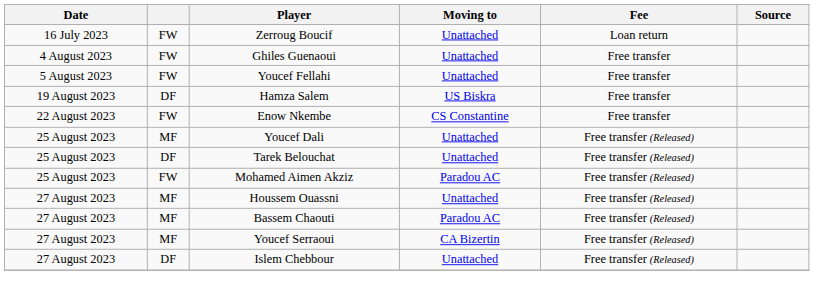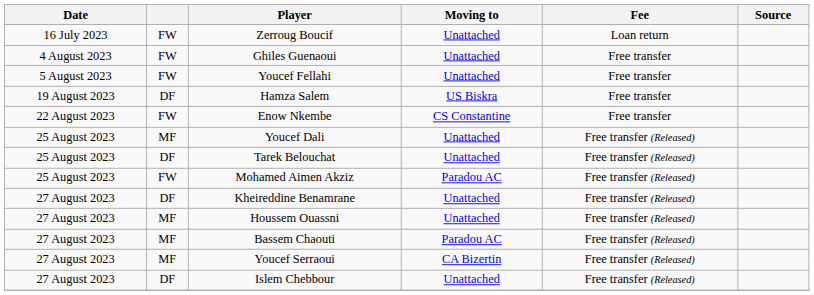 <table class="wikitable sortable" style="width:70%; text-align:center; font-size:85%; text-align:centre;">
 <tr>
 <th>Date</th>
 <th></th>
 <th>Player</th>
 <th>Moving to</th>
 <th>Fee</th>
 <th>Source</th>
 </tr>
 <tr>
 <td>16 July 2023</td>
 <td>FW</td>
 <td> Zerroug Boucif</td>
 <td><a href='#'>Unattached</a></td>
 <td>Loan return</td>
 <td></td>
 </tr>
 <tr>
 <td>4 August 2023</td>
 <td>FW</td>
 <td> Ghiles Guenaoui</td>
 <td><a href='#'>Unattached</a></td>
 <td>Free transfer</td>
 <td></td>
 </tr>
 <tr>
 <td>5 August 2023</td>
 <td>FW</td>
 <td> Youcef Fellahi</td>
 <td><a href='#'>Unattached</a></td>
 <td>Free transfer</td>
 <td></td>
 </tr>
 <tr>
 <td>19 August 2023</td>
 <td>DF</td>
 <td> Hamza Salem</td>
 <td><a href='#'>US Biskra</a></td>
 <td>Free transfer</td>
 <td></td>
 </tr>
 <tr>
 <td>22 August 2023</td>
 <td>FW</td>
 <td> Enow Nkembe</td>
 <td><a href='#'>CS Constantine</a></td>
 <td>Free transfer</td>
 <td></td>
 </tr>
 <tr>
 <td>25 August 2023</td>
 <td>MF</td>
 <td> Youcef Dali</td>
 <td><a href='#'>Unattached</a></td>
 <td>Free transfer <small><em>(Released)</em></small></td>
 <td></td>
 </tr>
 <tr>
 <td>25 August 2023</td>
 <td>DF</td>
 <td> Tarek Belouchat</td>
 <td><a href='#'>Unattached</a></td>
 <td>Free transfer <small><em>(Released)</em></small></td>
 <td></td>
 </tr>
 <tr>
 <td>25 August 2023</td>
 <td>FW</td>
 <td> Mohamed Aimen Akziz</td>
 <td><a href='#'>Paradou AC</a></td>
 <td>Free transfer <small><em>(Released)</em></small></td>
 <td></td>
 </tr>
 <tr>
 <td>27 August 2023</td>
+<td>DF</td>
+<td> Kheireddine Benamrane</td>
+<td><a href='#'>Unattached</a></td>
+<td>Free transfer <small><em>(Released)</em></small></td>
+<td></td>
+</tr>
+<tr>
+<td>27 August 2023</td>
 <td>MF</td>
 <td> Houssem Ouassni</td>
 <td><a href='#'>Unattached</a></td>
 <td>Free transfer <small><em>(Released)</em></small></td>
 <td></td>
 </tr>
 <tr>
 <td>27 August 2023</td>
 <td>MF</td>
 <td> Bassem Chaouti</td>
 <td><a href='#'>Paradou AC</a></td>
 <td>Free transfer <small><em>(Released)</em></small></td>
 <td></td>
 </tr>
 <tr>
 <td>27 August 2023</td>
 <td>MF</td>
 <td> Youcef Serraoui</td>
 <td><a href='#'>CA Bizertin</a></td>
 <td>Free transfer <small><em>(Released)</em></small></td>
 <td></td>
 </tr>
 <tr>
 <td>27 August 2023</td>
 <td>DF</td>
 <td> Islem Chebbour</td>
 <td><a href='#'>Unattached</a></td>
 <td>Free transfer <small><em>(Released)</em></small></td>
 <td></td>
 </tr>
 <tr>
 </tr>
 </table>
